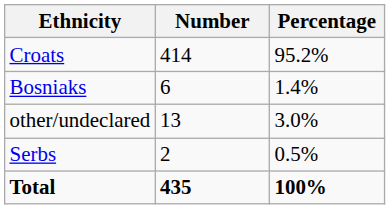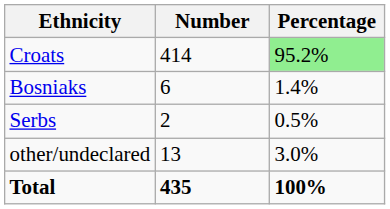 <table class="wikitable">
 <tr>
 <th width="100px">Ethnicity</th>
 <th width="80px">Number</th>
 <th width="80px">Percentage</th>
 </tr>
 <tr>
 <td><a href='#'>Croats</a></td>
 <td>414</td>
-<td>95.2%</td>
+<td style="background: lightgreen;">95.2%</td>
 </tr>
 <tr>
 <td><a href='#'>Bosniaks</a></td>
 <td>6</td>
 <td>1.4%</td>
 </tr>
 <tr>
+<td><a href='#'>Serbs</a></td>
+<td>2</td>
+<td>0.5%</td>
+</tr>
+<tr>
 <td>other/undeclared</td>
 <td>13</td>
 <td>3.0%</td>
-</tr>
-<tr>
-<td><a href='#'>Serbs</a></td>
-<td>2</td>
-<td>0.5%</td>
 </tr>
 <tr>
 <td><strong>Total</strong></td>
 <td><strong>435</strong></td>
 <td><strong>100%</strong></td>
 </tr>
 </table>
